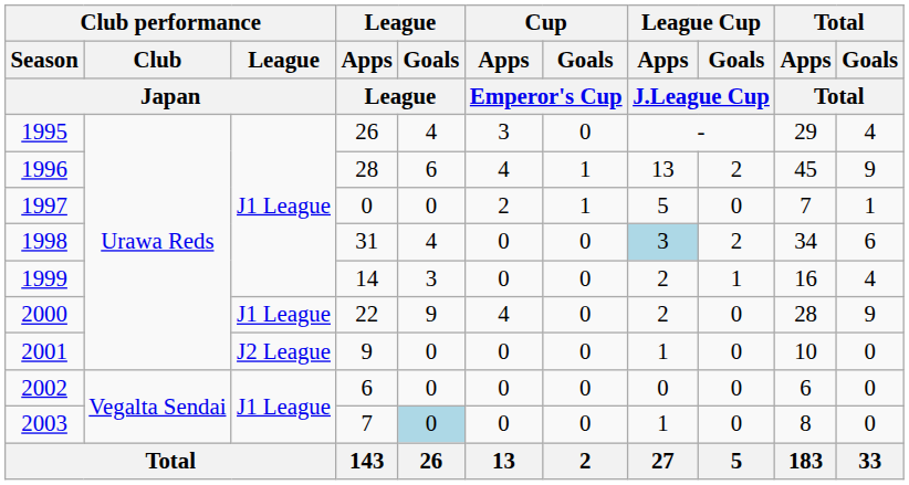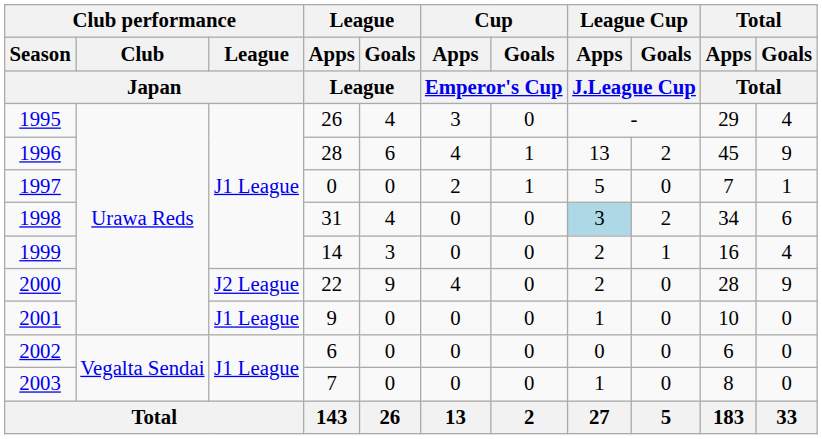 <table class="wikitable" style="text-align:center;">
 <tr>
 <th colspan=3>Club performance</th>
 <th colspan=2>League</th>
 <th colspan=2>Cup</th>
 <th colspan=2>League Cup</th>
 <th colspan=2>Total</th>
 </tr>
 <tr>
 <th>Season</th>
 <th>Club</th>
 <th>League</th>
 <th>Apps</th>
 <th>Goals</th>
 <th>Apps</th>
 <th>Goals</th>
 <th>Apps</th>
 <th>Goals</th>
 <th>Apps</th>
 <th>Goals</th>
 </tr>
 <tr>
 <th colspan=3>Japan</th>
 <th colspan=2>League</th>
 <th colspan=2><a href='#'>Emperor's Cup</a></th>
 <th colspan=2><a href='#'>J.League Cup</a></th>
 <th colspan=2>Total</th>
 </tr>
 <tr>
 <td><a href='#'>1995</a></td>
 <td rowspan="7"><a href='#'>Urawa Reds</a></td>
 <td rowspan="5"><a href='#'>J1 League</a></td>
 <td>26</td>
 <td>4</td>
 <td>3</td>
 <td>0</td>
 <td colspan="2">-</td>
 <td>29</td>
 <td>4</td>
 </tr>
 <tr>
 <td><a href='#'>1996</a></td>
 <td>28</td>
 <td>6</td>
 <td>4</td>
 <td>1</td>
 <td>13</td>
 <td>2</td>
 <td>45</td>
 <td>9</td>
 </tr>
 <tr>
 <td><a href='#'>1997</a></td>
 <td>0</td>
 <td>0</td>
 <td>2</td>
 <td>1</td>
 <td>5</td>
 <td>0</td>
 <td>7</td>
 <td>1</td>
 </tr>
 <tr>
 <td><a href='#'>1998</a></td>
 <td>31</td>
 <td>4</td>
 <td>0</td>
 <td>0</td>
 <td style="background: lightblue;">3</td>
 <td>2</td>
 <td>34</td>
 <td>6</td>
 </tr>
 <tr>
 <td><a href='#'>1999</a></td>
 <td>14</td>
 <td>3</td>
 <td>0</td>
 <td>0</td>
 <td>2</td>
 <td>1</td>
 <td>16</td>
 <td>4</td>
 </tr>
 <tr>
 <td><a href='#'>2000</a></td>
-<td><a href='#'>J1 League</a></td>
+<td><a href='#'>J2 League</a></td>
 <td>22</td>
 <td>9</td>
 <td>4</td>
 <td>0</td>
 <td>2</td>
 <td>0</td>
 <td>28</td>
 <td>9</td>
 </tr>
 <tr>
 <td><a href='#'>2001</a></td>
-<td><a href='#'>J2 League</a></td>
+<td><a href='#'>J1 League</a></td>
 <td>9</td>
 <td>0</td>
 <td>0</td>
 <td>0</td>
 <td>1</td>
 <td>0</td>
 <td>10</td>
 <td>0</td>
 </tr>
 <tr>
 <td><a href='#'>2002</a></td>
 <td rowspan="2"><a href='#'>Vegalta Sendai</a></td>
 <td rowspan="2"><a href='#'>J1 League</a></td>
 <td>6</td>
 <td>0</td>
 <td>0</td>
 <td>0</td>
 <td>0</td>
 <td>0</td>
 <td>6</td>
 <td>0</td>
 </tr>
 <tr>
 <td><a href='#'>2003</a></td>
 <td>7</td>
-<td style="background: lightblue;">0</td>
+<td>0</td>
 <td>0</td>
 <td>0</td>
 <td>1</td>
 <td>0</td>
 <td>8</td>
 <td>0</td>
 </tr>
 <tr>
 <th colspan=3>Total</th>
 <th>143</th>
 <th>26</th>
 <th>13</th>
 <th>2</th>
 <th>27</th>
 <th>5</th>
 <th>183</th>
 <th>33</th>
 </tr>
 </table>
